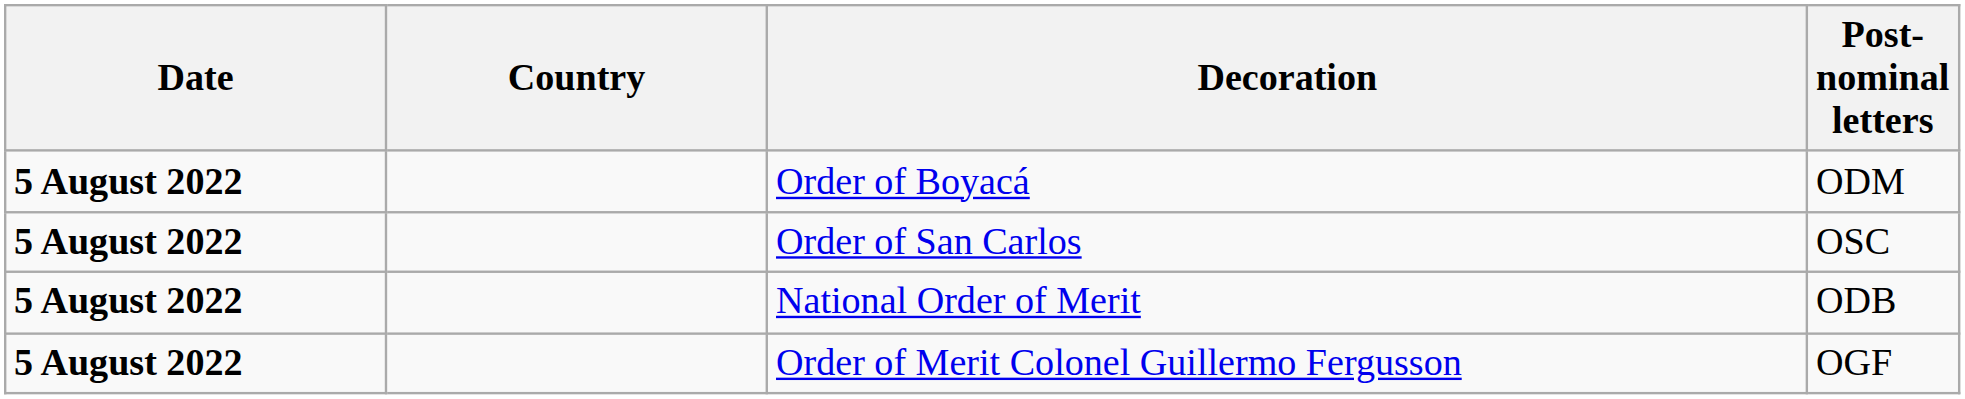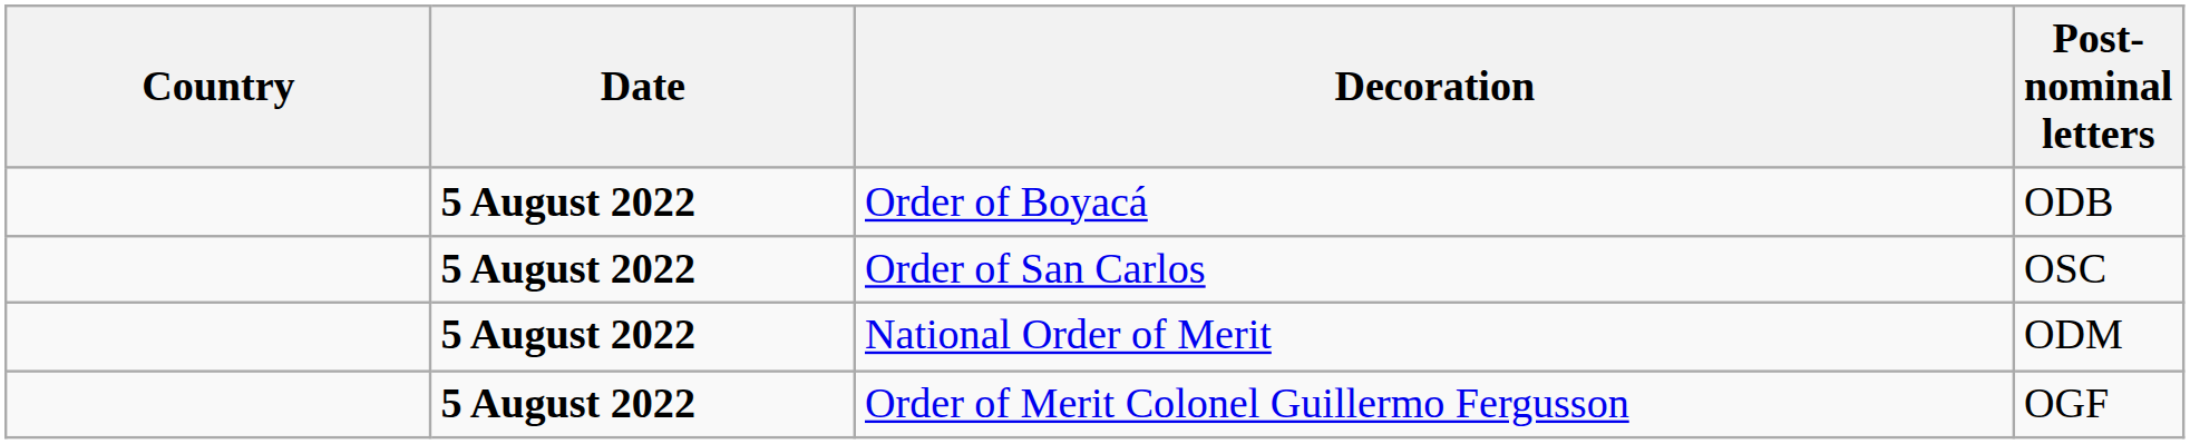 <table class="wikitable" style="width:65%;">
 <tr>
+<th style="width:20%;">Country</th>
 <th style="width:20%;">Date</th>
-<th style="width:20%;">Country</th>
 <th style="width:55%;">Decoration</th>
 <th style="width:5%;">Post-nominal letters</th>
 </tr>
 <tr>
+<td></td>
 <td><strong>5 August 2022</strong></td>
-<td></td>
 <td><a href='#'>Order of Boyacá</a></td>
-<td>ODM</td>
+<td>ODB</td>
 </tr>
 <tr>
+<td></td>
 <td><strong>5 August 2022</strong></td>
-<td></td>
 <td><a href='#'>Order of San Carlos</a></td>
 <td>OSC</td>
 </tr>
 <tr>
+<td></td>
 <td><strong>5 August 2022</strong></td>
-<td></td>
 <td><a href='#'>National Order of Merit</a></td>
-<td>ODB</td>
+<td>ODM</td>
 </tr>
 <tr>
+<td></td>
 <td><strong>5 August 2022</strong></td>
-<td></td>
 <td><a href='#'>Order of Merit Colonel Guillermo Fergusson</a></td>
 <td>OGF</td>
 </tr>
 </table>
